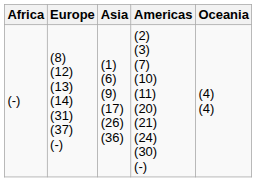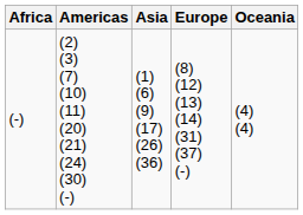 <table class="wikitable" style="text-align:left;">
 <tr>
 <th>Africa</th>
+<th>Americas</th>
+<th>Asia</th>
 <th>Europe</th>
-<th>Asia</th>
-<th>Americas</th>
 <th>Oceania</th>
 </tr>
 <tr>
 <td> (-)</td>
+<td> (2)<br> (3)<br> (7)<br> (10)<br> (11)<br> (20)<br> (21)<br> (24)<br> (30)<br> (-)</td>
+<td> (1)<br> (6)<br> (9)<br> (17)<br> (26)<br> (36)</td>
 <td> (8)<br> (12)<br> (13)<br> (14)<br> (31)<br> (37)<br> (-)</td>
-<td> (1)<br> (6)<br> (9)<br> (17)<br> (26)<br> (36)</td>
-<td> (2)<br> (3)<br> (7)<br> (10)<br> (11)<br> (20)<br> (21)<br> (24)<br> (30)<br> (-)</td>
 <td> (4)<br> (4)</td>
 </tr>
 </table>
